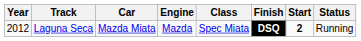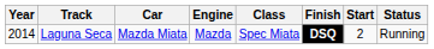 <table class="wikitable" style="text-align:center; font-size:90%">
 <tr>
 <th>Year</th>
 <th>Track</th>
 <th>Car</th>
 <th>Engine</th>
 <th>Class</th>
 <th>Finish</th>
 <th>Start</th>
 <th>Status</th>
 </tr>
 <tr>
-<td>2012</td>
+<td>2014</td>
 <td><a href='#'>Laguna Seca</a></td>
 <td><a href='#'>Mazda Miata</a></td>
 <td><a href='#'>Mazda</a></td>
 <td><a href='#'>Spec Miata</a></td>
 <td style="background:#000000; color:white"><strong>DSQ</strong></td>
-<td><strong>2</strong></td>
+<td>2</td>
 <td>Running</td>
 </tr>
 </table>
